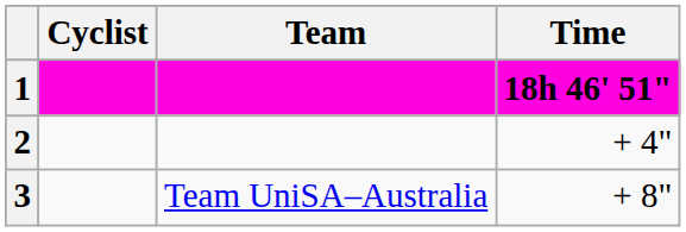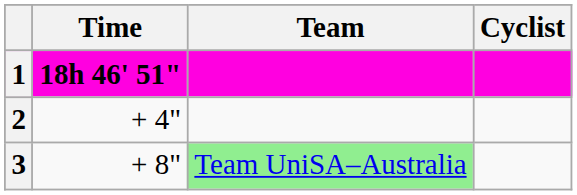 <table class="wikitable">
 <tr>
 <th></th>
+<th>Time</th>
+<th>Team</th>
 <th>Cyclist</th>
-<th>Team</th>
-<th>Time</th>
 </tr>
 <tr bgcolor="offwhite">
 <th>1</th>
+<td align="right"><strong>18h 46' 51"</strong></td>
 <td><strong></strong></td>
 <td><strong></strong></td>
-<td align="right"><strong>18h 46' 51"</strong></td>
 </tr>
 <tr>
 <th>2</th>
+<td align="right">+ 4"</td>
 <td></td>
 <td></td>
-<td align="right">+ 4"</td>
 </tr>
 <tr>
 <th>3</th>
+<td align="right">+ 8"</td>
+<td style="background: lightgreen;"><a href='#'>Team UniSA–Australia</a></td>
 <td></td>
-<td><a href='#'>Team UniSA–Australia</a></td>
-<td align="right">+ 8"</td>
 </tr>
 </table>
